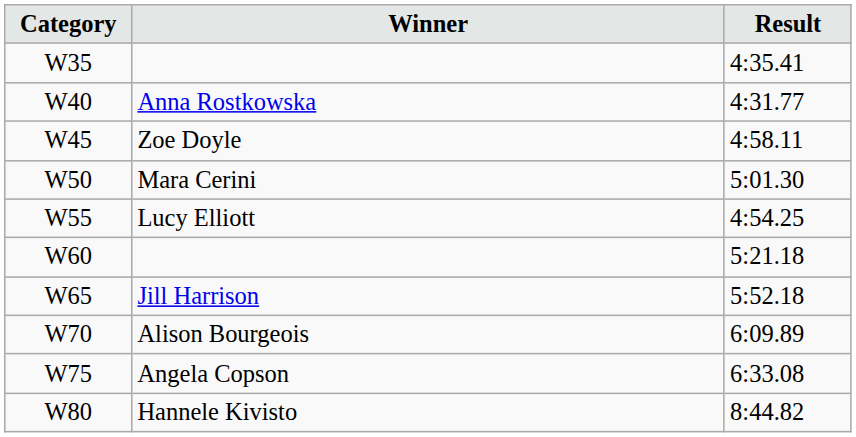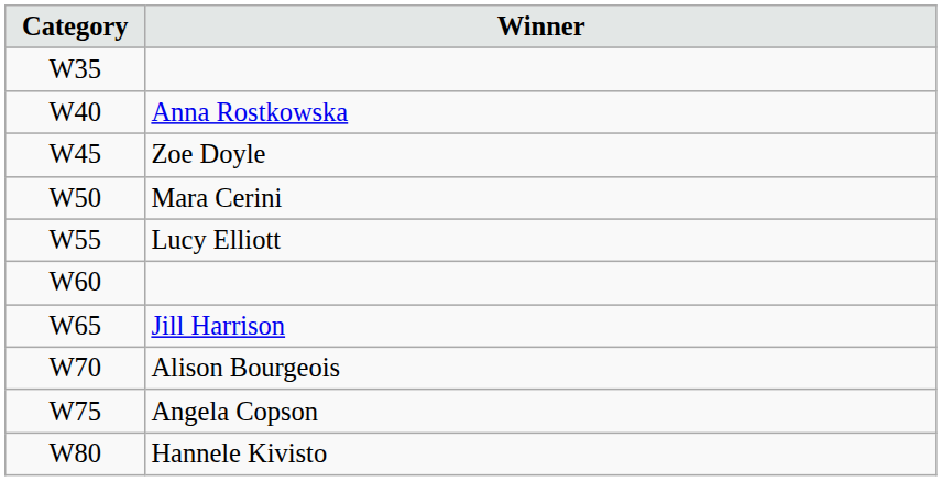 <table class="wikitable" width=35%>
 <tr>
 <td width=15% align="center" bgcolor=#E3E7E6><strong>Category</strong></td>
 <td align="center" bgcolor=#E3E7E6> <strong>Winner</strong></td>
-<td width=15% align="center" bgcolor=#E3E7E6><strong>Result</strong></td>
 </tr>
 <tr>
 <td align="center">W35</td>
 <td> </td>
-<td>4:35.41</td>
 </tr>
 <tr>
 <td align="center">W40</td>
 <td> <a href='#'>Anna Rostkowska</a></td>
-<td>4:31.77</td>
 </tr>
 <tr>
 <td align="center">W45</td>
 <td> Zoe Doyle</td>
-<td>4:58.11</td>
 </tr>
 <tr>
 <td align="center">W50</td>
 <td> Mara Cerini</td>
-<td>5:01.30</td>
 </tr>
 <tr>
 <td align="center">W55</td>
 <td> Lucy Elliott</td>
-<td>4:54.25</td>
 </tr>
 <tr>
 <td align="center">W60</td>
 <td> </td>
-<td>5:21.18</td>
 </tr>
 <tr>
 <td align="center">W65</td>
 <td> <a href='#'>Jill Harrison</a></td>
-<td>5:52.18</td>
 </tr>
 <tr>
 <td align="center">W70</td>
 <td> Alison Bourgeois</td>
-<td>6:09.89</td>
 </tr>
 <tr>
 <td align="center">W75</td>
 <td> Angela Copson</td>
-<td>6:33.08</td>
 </tr>
 <tr>
 <td align="center">W80</td>
 <td> Hannele Kivisto</td>
-<td>8:44.82</td>
 </tr>
 </table>
